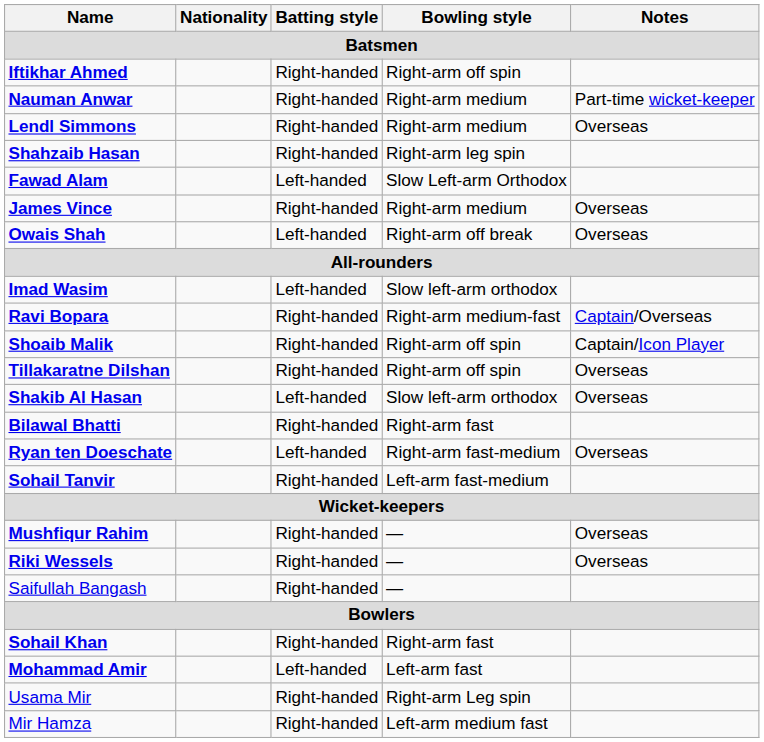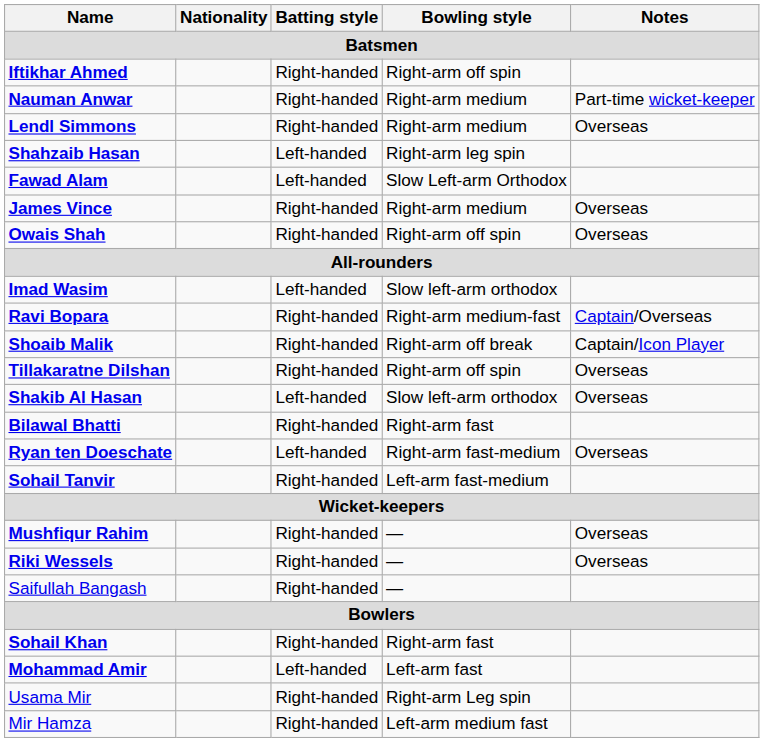 <table class="wikitable">
 <tr>
 <th>Name</th>
 <th>Nationality</th>
 <th>Batting style</th>
 <th>Bowling style</th>
 <th>Notes</th>
 </tr>
 <tr>
 <th Colspan="7" style="background:#dcdcdc; text-align:center;">Batsmen</th>
 </tr>
 <tr>
 <td><strong><a href='#'>Iftikhar Ahmed</a></strong></td>
 <td></td>
 <td>Right-handed</td>
 <td>Right-arm off spin</td>
 <td></td>
 </tr>
 <tr>
 <td><strong><a href='#'>Nauman Anwar</a></strong></td>
 <td></td>
 <td>Right-handed</td>
 <td>Right-arm medium</td>
 <td>Part-time <a href='#'>wicket-keeper</a></td>
 </tr>
 <tr>
 <td><strong><a href='#'>Lendl Simmons</a></strong></td>
 <td></td>
 <td>Right-handed</td>
 <td>Right-arm medium</td>
 <td>Overseas</td>
 </tr>
 <tr>
 <td><strong><a href='#'>Shahzaib Hasan</a></strong></td>
 <td></td>
-<td>Right-handed</td>
+<td>Left-handed</td>
 <td>Right-arm leg spin</td>
 <td></td>
 </tr>
 <tr>
 <td><strong><a href='#'>Fawad Alam</a></strong></td>
 <td></td>
 <td>Left-handed</td>
 <td>Slow Left-arm Orthodox</td>
 <td></td>
 </tr>
 <tr>
 <td><strong><a href='#'>James Vince</a></strong></td>
 <td></td>
 <td>Right-handed</td>
 <td>Right-arm medium</td>
 <td>Overseas</td>
 </tr>
 <tr>
 <td><strong><a href='#'>Owais Shah</a></strong></td>
 <td></td>
-<td>Left-handed</td>
-<td>Right-arm off break</td>
+<td>Right-handed</td>
+<td>Right-arm off spin</td>
 <td>Overseas</td>
 </tr>
 <tr>
 <th Colspan="7" style="background:#dcdcdc; text-align:center;">All-rounders</th>
 </tr>
 <tr>
 <td><strong><a href='#'>Imad Wasim</a></strong></td>
 <td></td>
 <td>Left-handed</td>
 <td>Slow left-arm orthodox</td>
 <td></td>
 </tr>
 <tr>
 <td><strong><a href='#'>Ravi Bopara</a></strong></td>
 <td></td>
 <td>Right-handed</td>
 <td>Right-arm medium-fast</td>
 <td><a href='#'>Captain</a>/Overseas</td>
 </tr>
 <tr>
 <td><strong><a href='#'>Shoaib Malik</a></strong></td>
 <td></td>
 <td>Right-handed</td>
-<td>Right-arm off spin</td>
+<td>Right-arm off break</td>
 <td>Captain/<a href='#'>Icon Player</a></td>
 </tr>
 <tr>
 <td><strong><a href='#'>Tillakaratne Dilshan</a></strong></td>
 <td></td>
 <td>Right-handed</td>
 <td>Right-arm off spin</td>
 <td>Overseas</td>
 </tr>
 <tr>
 <td><strong><a href='#'>Shakib Al Hasan</a></strong></td>
 <td></td>
 <td>Left-handed</td>
 <td>Slow left-arm orthodox</td>
 <td>Overseas</td>
 </tr>
 <tr>
 <td><strong><a href='#'>Bilawal Bhatti</a></strong></td>
 <td></td>
 <td>Right-handed</td>
 <td>Right-arm fast</td>
 <td></td>
 </tr>
 <tr>
 <td><strong><a href='#'>Ryan ten Doeschate</a></strong></td>
 <td></td>
 <td>Left-handed</td>
 <td>Right-arm fast-medium</td>
 <td>Overseas</td>
 </tr>
 <tr>
 <td><strong><a href='#'>Sohail Tanvir</a></strong></td>
 <td></td>
 <td>Right-handed</td>
 <td>Left-arm fast-medium</td>
 <td></td>
 </tr>
 <tr>
 <th Colspan="7" style="background:#dcdcdc; text-align:center;">Wicket-keepers</th>
 </tr>
 <tr>
 <td><strong><a href='#'>Mushfiqur Rahim</a></strong></td>
 <td></td>
 <td>Right-handed</td>
 <td>—</td>
 <td>Overseas</td>
 </tr>
 <tr>
 <td><strong><a href='#'>Riki Wessels</a></strong></td>
 <td></td>
 <td>Right-handed</td>
 <td>—</td>
 <td>Overseas</td>
 </tr>
 <tr>
 <td><a href='#'>Saifullah Bangash</a></td>
 <td></td>
 <td>Right-handed</td>
 <td>—</td>
 <td></td>
 </tr>
 <tr>
 <th Colspan="7" style="background:#dcdcdc; text-align:center;">Bowlers</th>
 </tr>
 <tr>
 <td><strong><a href='#'>Sohail Khan</a></strong></td>
 <td></td>
 <td>Right-handed</td>
 <td>Right-arm fast</td>
 <td></td>
 </tr>
 <tr>
 <td><strong><a href='#'>Mohammad Amir</a></strong></td>
 <td></td>
 <td>Left-handed</td>
 <td>Left-arm fast</td>
 <td></td>
 </tr>
 <tr>
 <td><a href='#'>Usama Mir</a></td>
 <td></td>
 <td>Right-handed</td>
 <td>Right-arm Leg spin</td>
 <td></td>
 </tr>
 <tr>
 <td><a href='#'>Mir Hamza</a></td>
 <td></td>
 <td>Right-handed</td>
 <td>Left-arm medium fast</td>
 <td></td>
 </tr>
 </table>
